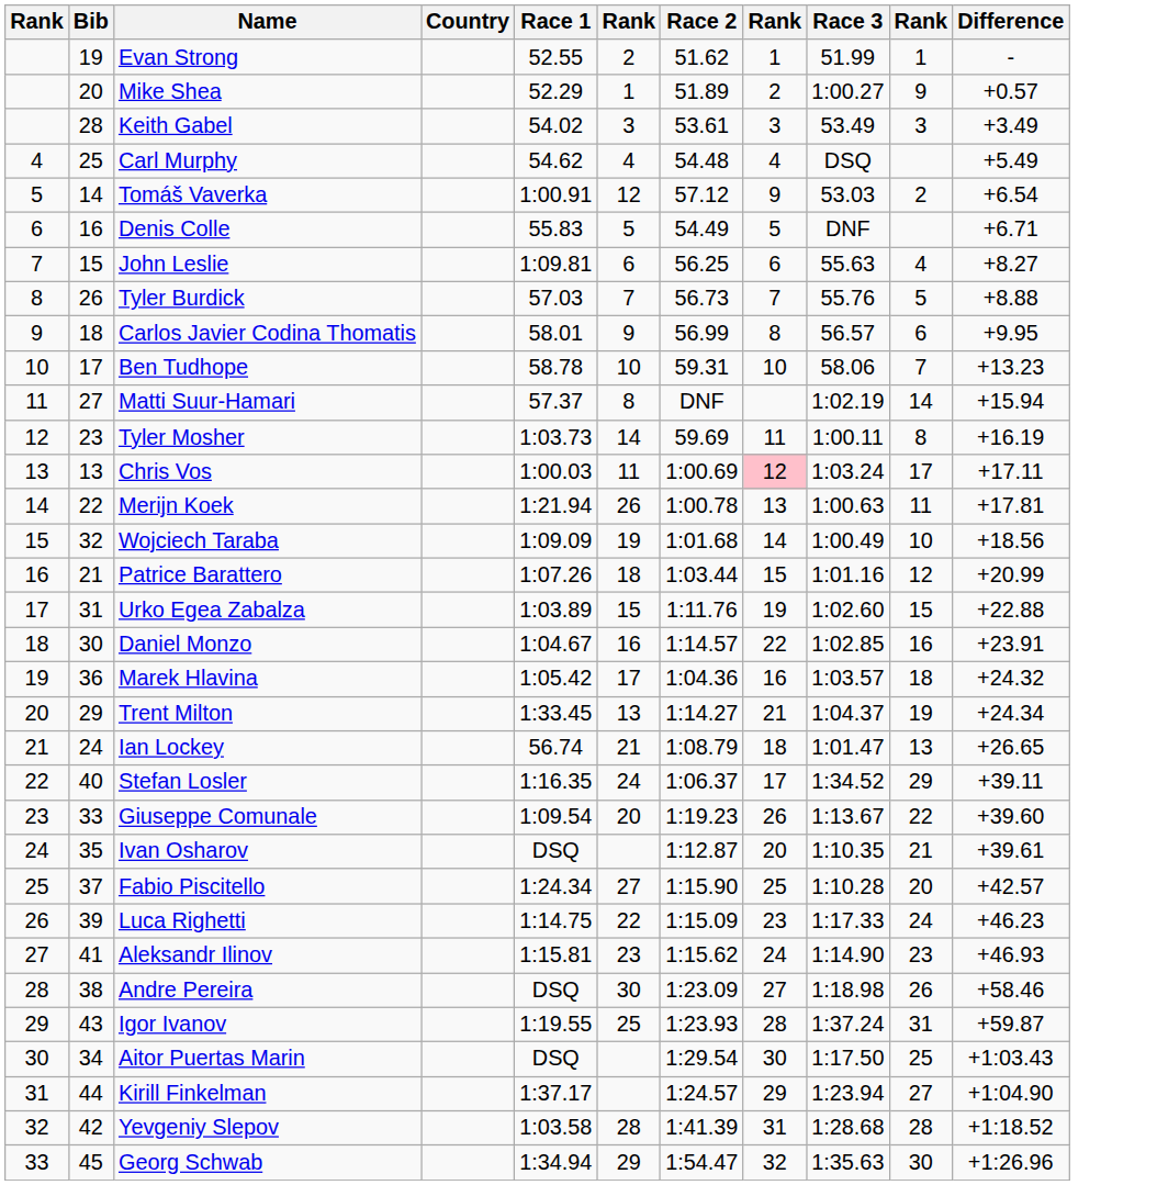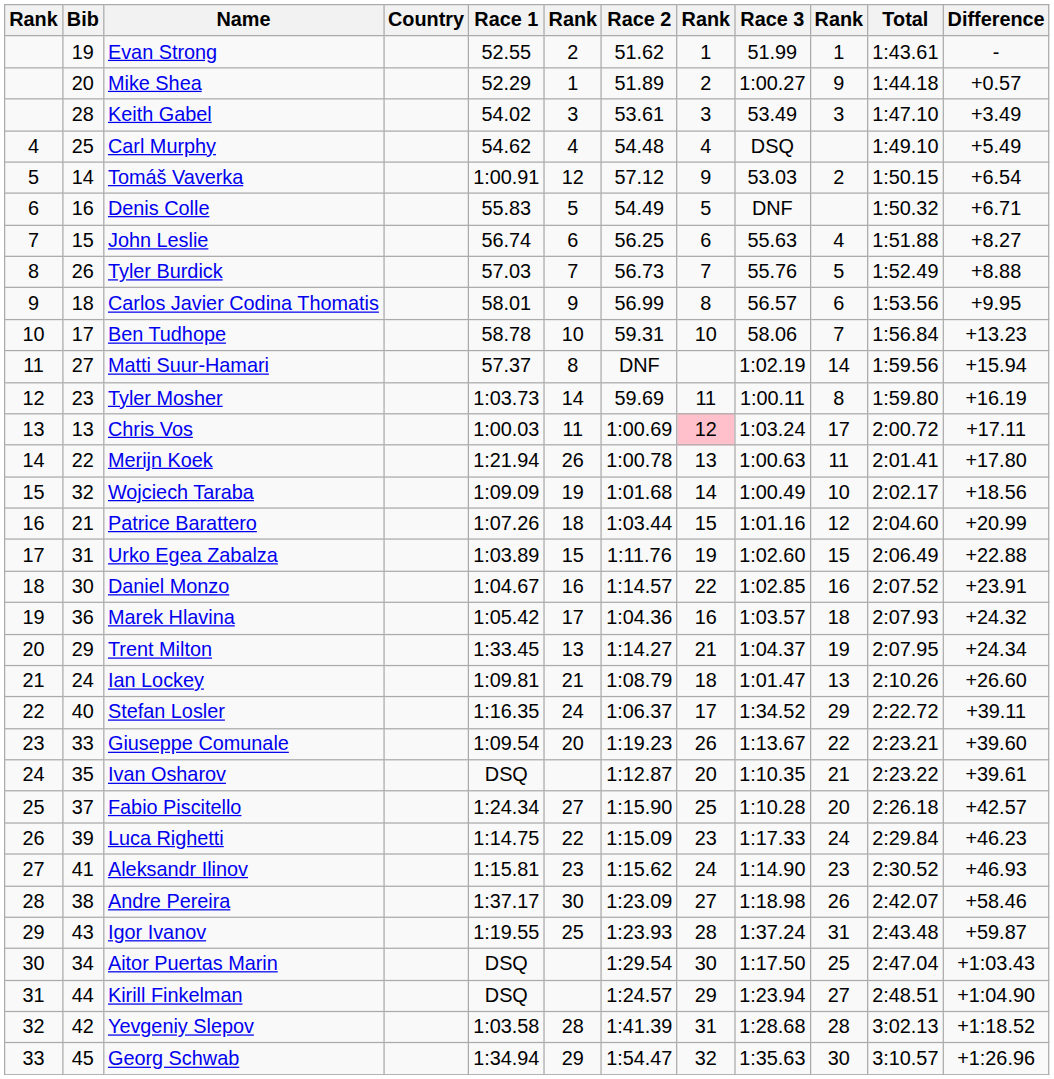 <table class="wikitable sortable" style="text-align:center">
 <tr>
 <th>Rank</th>
 <th>Bib</th>
 <th>Name</th>
 <th>Country</th>
 <th>Race 1</th>
 <th>Rank</th>
 <th>Race 2</th>
 <th>Rank</th>
 <th>Race 3</th>
 <th>Rank</th>
+<th>Total</th>
 <th>Difference</th>
 </tr>
 <tr>
 <td></td>
 <td>19</td>
 <td align=left><a href='#'>Evan Strong</a></td>
 <td align=left></td>
 <td>52.55</td>
 <td>2</td>
 <td>51.62</td>
 <td>1</td>
 <td>51.99</td>
 <td>1</td>
+<td>1:43.61</td>
 <td>-</td>
 </tr>
 <tr>
 <td></td>
 <td>20</td>
 <td align=left><a href='#'>Mike Shea</a></td>
 <td align=left></td>
 <td>52.29</td>
 <td>1</td>
 <td>51.89</td>
 <td>2</td>
 <td>1:00.27</td>
 <td>9</td>
+<td>1:44.18</td>
 <td>+0.57</td>
 </tr>
 <tr>
 <td></td>
 <td>28</td>
 <td align=left><a href='#'>Keith Gabel</a></td>
 <td align=left></td>
 <td>54.02</td>
 <td>3</td>
 <td>53.61</td>
 <td>3</td>
 <td>53.49</td>
 <td>3</td>
+<td>1:47.10</td>
 <td>+3.49</td>
 </tr>
 <tr>
 <td>4</td>
 <td>25</td>
 <td align=left><a href='#'>Carl Murphy</a></td>
 <td align=left></td>
 <td>54.62</td>
 <td>4</td>
 <td>54.48</td>
 <td>4</td>
 <td>DSQ</td>
 <td></td>
+<td>1:49.10</td>
 <td>+5.49</td>
 </tr>
 <tr>
 <td>5</td>
 <td>14</td>
 <td align=left><a href='#'>Tomáš Vaverka</a></td>
 <td align=left></td>
 <td>1:00.91</td>
 <td>12</td>
 <td>57.12</td>
 <td>9</td>
 <td>53.03</td>
 <td>2</td>
+<td>1:50.15</td>
 <td>+6.54</td>
 </tr>
 <tr>
 <td>6</td>
 <td>16</td>
 <td align=left><a href='#'>Denis Colle</a></td>
 <td align=left></td>
 <td>55.83</td>
 <td>5</td>
 <td>54.49</td>
 <td>5</td>
 <td>DNF</td>
 <td></td>
+<td>1:50.32</td>
 <td>+6.71</td>
 </tr>
 <tr>
 <td>7</td>
 <td>15</td>
 <td align=left><a href='#'>John Leslie</a></td>
 <td align=left></td>
-<td>1:09.81</td>
+<td>56.74</td>
 <td>6</td>
 <td>56.25</td>
 <td>6</td>
 <td>55.63</td>
 <td>4</td>
+<td>1:51.88</td>
 <td>+8.27</td>
 </tr>
 <tr>
 <td>8</td>
 <td>26</td>
 <td align=left><a href='#'>Tyler Burdick</a></td>
 <td align=left></td>
 <td>57.03</td>
 <td>7</td>
 <td>56.73</td>
 <td>7</td>
 <td>55.76</td>
 <td>5</td>
+<td>1:52.49</td>
 <td>+8.88</td>
 </tr>
 <tr>
 <td>9</td>
 <td>18</td>
 <td align=left><a href='#'>Carlos Javier Codina Thomatis</a></td>
 <td align=left></td>
 <td>58.01</td>
 <td>9</td>
 <td>56.99</td>
 <td>8</td>
 <td>56.57</td>
 <td>6</td>
+<td>1:53.56</td>
 <td>+9.95</td>
 </tr>
 <tr>
 <td>10</td>
 <td>17</td>
 <td align=left><a href='#'>Ben Tudhope</a></td>
 <td align=left></td>
 <td>58.78</td>
 <td>10</td>
 <td>59.31</td>
 <td>10</td>
 <td>58.06</td>
 <td>7</td>
+<td>1:56.84</td>
 <td>+13.23</td>
 </tr>
 <tr>
 <td>11</td>
 <td>27</td>
 <td align=left><a href='#'>Matti Suur-Hamari</a></td>
 <td align=left></td>
 <td>57.37</td>
 <td>8</td>
 <td>DNF</td>
 <td></td>
 <td>1:02.19</td>
 <td>14</td>
+<td>1:59.56</td>
 <td>+15.94</td>
 </tr>
 <tr>
 <td>12</td>
 <td>23</td>
 <td align=left><a href='#'>Tyler Mosher</a></td>
 <td align=left></td>
 <td>1:03.73</td>
 <td>14</td>
 <td>59.69</td>
 <td>11</td>
 <td>1:00.11</td>
 <td>8</td>
+<td>1:59.80</td>
 <td>+16.19</td>
 </tr>
 <tr>
 <td>13</td>
 <td>13</td>
 <td align=left><a href='#'>Chris Vos</a></td>
 <td align=left></td>
 <td>1:00.03</td>
 <td>11</td>
 <td>1:00.69</td>
 <td style="background: pink;">12</td>
 <td>1:03.24</td>
 <td>17</td>
+<td>2:00.72</td>
 <td>+17.11</td>
 </tr>
 <tr>
 <td>14</td>
 <td>22</td>
 <td align=left><a href='#'>Merijn Koek</a></td>
 <td align=left></td>
 <td>1:21.94</td>
 <td>26</td>
 <td>1:00.78</td>
 <td>13</td>
 <td>1:00.63</td>
 <td>11</td>
-<td>+17.81</td>
+<td>2:01.41</td>
+<td>+17.80</td>
 </tr>
 <tr>
 <td>15</td>
 <td>32</td>
 <td align=left><a href='#'>Wojciech Taraba</a></td>
 <td align=left></td>
 <td>1:09.09</td>
 <td>19</td>
 <td>1:01.68</td>
 <td>14</td>
 <td>1:00.49</td>
 <td>10</td>
+<td>2:02.17</td>
 <td>+18.56</td>
 </tr>
 <tr>
 <td>16</td>
 <td>21</td>
 <td align=left><a href='#'>Patrice Barattero</a></td>
 <td align=left></td>
 <td>1:07.26</td>
 <td>18</td>
 <td>1:03.44</td>
 <td>15</td>
 <td>1:01.16</td>
 <td>12</td>
+<td>2:04.60</td>
 <td>+20.99</td>
 </tr>
 <tr>
 <td>17</td>
 <td>31</td>
 <td align=left><a href='#'>Urko Egea Zabalza</a></td>
 <td align=left></td>
 <td>1:03.89</td>
 <td>15</td>
 <td>1:11.76</td>
 <td>19</td>
 <td>1:02.60</td>
 <td>15</td>
+<td>2:06.49</td>
 <td>+22.88</td>
 </tr>
 <tr>
 <td>18</td>
 <td>30</td>
 <td align=left><a href='#'>Daniel Monzo</a></td>
 <td align=left></td>
 <td>1:04.67</td>
 <td>16</td>
 <td>1:14.57</td>
 <td>22</td>
 <td>1:02.85</td>
 <td>16</td>
+<td>2:07.52</td>
 <td>+23.91</td>
 </tr>
 <tr>
 <td>19</td>
 <td>36</td>
 <td align=left><a href='#'>Marek Hlavina</a></td>
 <td align=left></td>
 <td>1:05.42</td>
 <td>17</td>
 <td>1:04.36</td>
 <td>16</td>
 <td>1:03.57</td>
 <td>18</td>
+<td>2:07.93</td>
 <td>+24.32</td>
 </tr>
 <tr>
 <td>20</td>
 <td>29</td>
 <td align=left><a href='#'>Trent Milton</a></td>
 <td align=left></td>
 <td>1:33.45</td>
 <td>13</td>
 <td>1:14.27</td>
 <td>21</td>
 <td>1:04.37</td>
 <td>19</td>
+<td>2:07.95</td>
 <td>+24.34</td>
 </tr>
 <tr>
 <td>21</td>
 <td>24</td>
 <td align=left><a href='#'>Ian Lockey</a></td>
 <td align=left></td>
-<td>56.74</td>
+<td>1:09.81</td>
 <td>21</td>
 <td>1:08.79</td>
 <td>18</td>
 <td>1:01.47</td>
 <td>13</td>
-<td>+26.65</td>
+<td>2:10.26</td>
+<td>+26.60</td>
 </tr>
 <tr>
 <td>22</td>
 <td>40</td>
 <td align=left><a href='#'>Stefan Losler</a></td>
 <td align=left></td>
 <td>1:16.35</td>
 <td>24</td>
 <td>1:06.37</td>
 <td>17</td>
 <td>1:34.52</td>
 <td>29</td>
+<td>2:22.72</td>
 <td>+39.11</td>
 </tr>
 <tr>
 <td>23</td>
 <td>33</td>
 <td align=left><a href='#'>Giuseppe Comunale</a></td>
 <td align=left></td>
 <td>1:09.54</td>
 <td>20</td>
 <td>1:19.23</td>
 <td>26</td>
 <td>1:13.67</td>
 <td>22</td>
+<td>2:23.21</td>
 <td>+39.60</td>
 </tr>
 <tr>
 <td>24</td>
 <td>35</td>
 <td align=left><a href='#'>Ivan Osharov</a></td>
 <td align=left></td>
 <td>DSQ</td>
 <td></td>
 <td>1:12.87</td>
 <td>20</td>
 <td>1:10.35</td>
 <td>21</td>
+<td>2:23.22</td>
 <td>+39.61</td>
 </tr>
 <tr>
 <td>25</td>
 <td>37</td>
 <td align=left><a href='#'>Fabio Piscitello</a></td>
 <td align=left></td>
 <td>1:24.34</td>
 <td>27</td>
 <td>1:15.90</td>
 <td>25</td>
 <td>1:10.28</td>
 <td>20</td>
+<td>2:26.18</td>
 <td>+42.57</td>
 </tr>
 <tr>
 <td>26</td>
 <td>39</td>
 <td align=left><a href='#'>Luca Righetti</a></td>
 <td align=left></td>
 <td>1:14.75</td>
 <td>22</td>
 <td>1:15.09</td>
 <td>23</td>
 <td>1:17.33</td>
 <td>24</td>
+<td>2:29.84</td>
 <td>+46.23</td>
 </tr>
 <tr>
 <td>27</td>
 <td>41</td>
 <td align=left><a href='#'>Aleksandr Ilinov</a></td>
 <td align=left></td>
 <td>1:15.81</td>
 <td>23</td>
 <td>1:15.62</td>
 <td>24</td>
 <td>1:14.90</td>
 <td>23</td>
+<td>2:30.52</td>
 <td>+46.93</td>
 </tr>
 <tr>
 <td>28</td>
 <td>38</td>
 <td align=left><a href='#'>Andre Pereira</a></td>
 <td align=left></td>
-<td>DSQ</td>
+<td>1:37.17</td>
 <td>30</td>
 <td>1:23.09</td>
 <td>27</td>
 <td>1:18.98</td>
 <td>26</td>
+<td>2:42.07</td>
 <td>+58.46</td>
 </tr>
 <tr>
 <td>29</td>
 <td>43</td>
 <td align=left><a href='#'>Igor Ivanov</a></td>
 <td align=left></td>
 <td>1:19.55</td>
 <td>25</td>
 <td>1:23.93</td>
 <td>28</td>
 <td>1:37.24</td>
 <td>31</td>
+<td>2:43.48</td>
 <td>+59.87</td>
 </tr>
 <tr>
 <td>30</td>
 <td>34</td>
 <td align=left><a href='#'>Aitor Puertas Marin</a></td>
 <td align=left></td>
 <td>DSQ</td>
 <td></td>
 <td>1:29.54</td>
 <td>30</td>
 <td>1:17.50</td>
 <td>25</td>
+<td>2:47.04</td>
 <td>+1:03.43</td>
 </tr>
 <tr>
 <td>31</td>
 <td>44</td>
 <td align=left><a href='#'>Kirill Finkelman</a></td>
 <td align=left></td>
-<td>1:37.17</td>
+<td>DSQ</td>
 <td></td>
 <td>1:24.57</td>
 <td>29</td>
 <td>1:23.94</td>
 <td>27</td>
+<td>2:48.51</td>
 <td>+1:04.90</td>
 </tr>
 <tr>
 <td>32</td>
 <td>42</td>
 <td align=left><a href='#'>Yevgeniy Slepov</a></td>
 <td align=left></td>
 <td>1:03.58</td>
 <td>28</td>
 <td>1:41.39</td>
 <td>31</td>
 <td>1:28.68</td>
 <td>28</td>
+<td>3:02.13</td>
 <td>+1:18.52</td>
 </tr>
 <tr>
 <td>33</td>
 <td>45</td>
 <td align=left><a href='#'>Georg Schwab</a></td>
 <td align=left></td>
 <td>1:34.94</td>
 <td>29</td>
 <td>1:54.47</td>
 <td>32</td>
 <td>1:35.63</td>
 <td>30</td>
+<td>3:10.57</td>
 <td>+1:26.96</td>
 </tr>
 </table>
